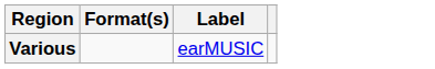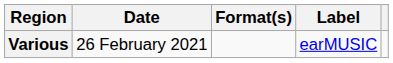 <table class="wikitable plainrowheaders">
 <tr>
 <th scope="col">Region</th>
+<th scope="col">Date</th>
 <th scope="col">Format(s)</th>
 <th scope="col">Label</th>
 <th scope="col"></th>
 </tr>
 <tr>
 <th scope="row">Various</th>
+<td>26 February 2021</td>
 <td></td>
 <td><a href='#'>earMUSIC</a></td>
 <td></td>
 </tr>
 </table>
